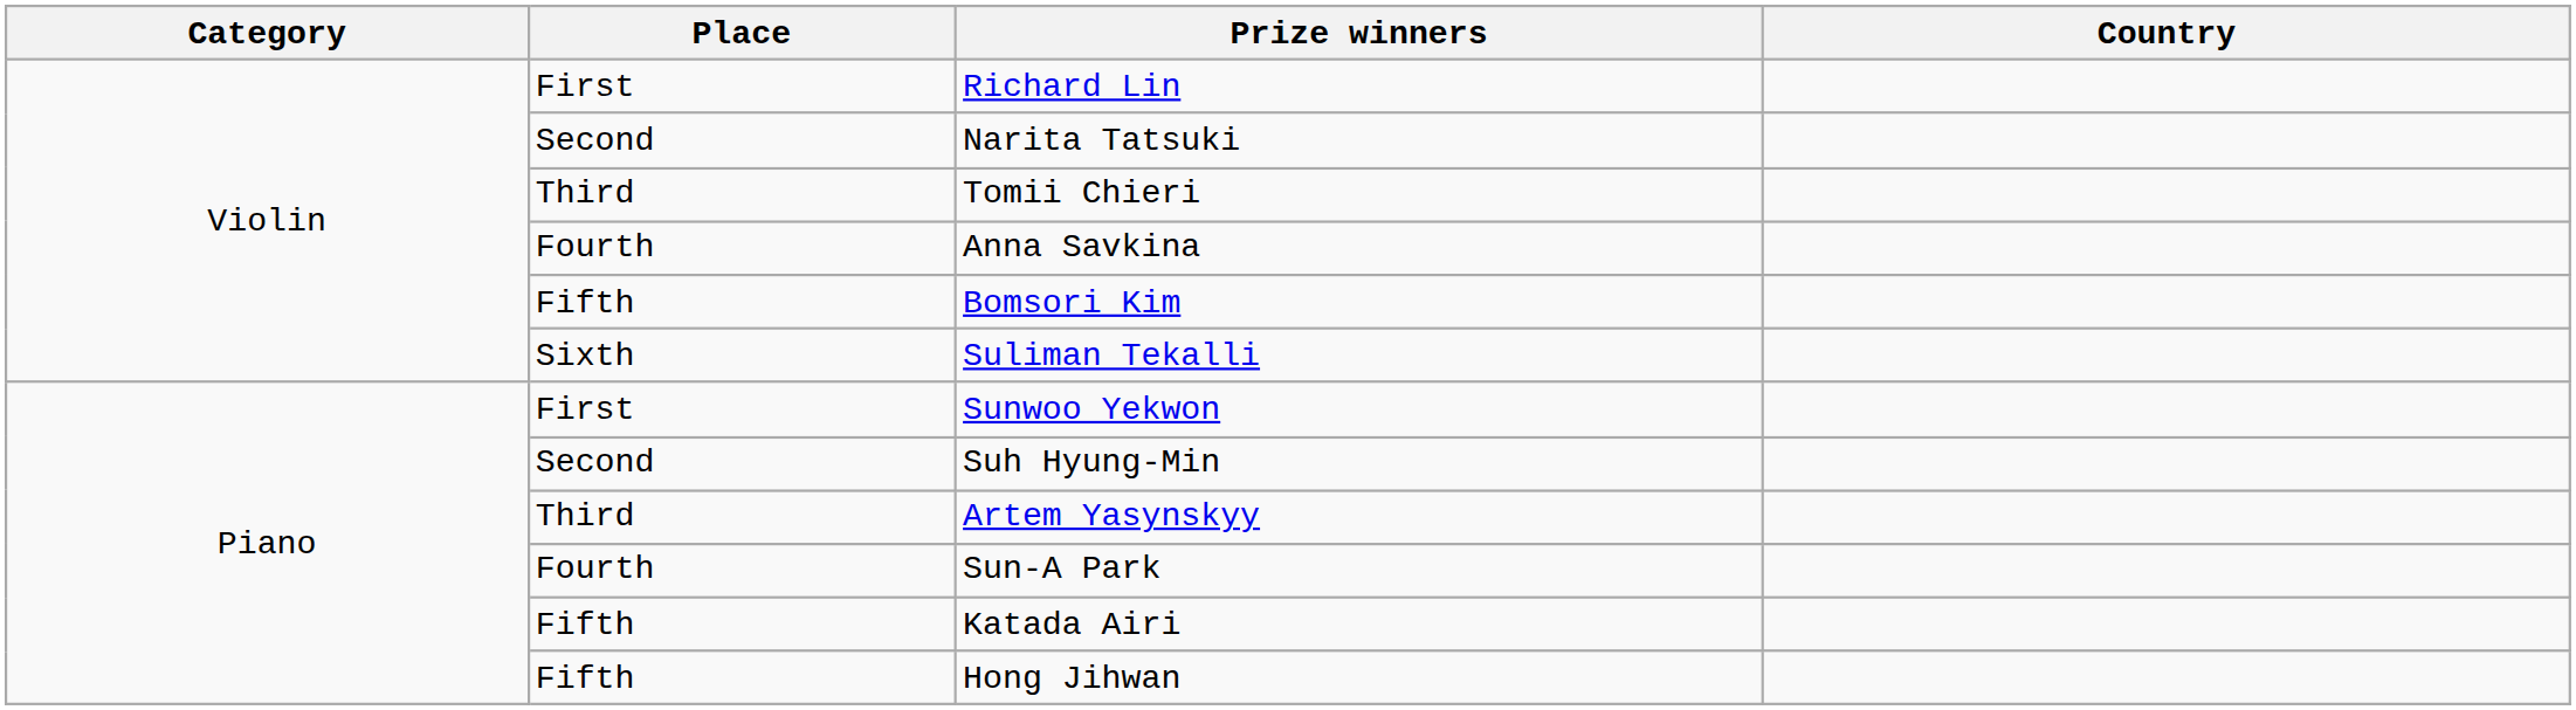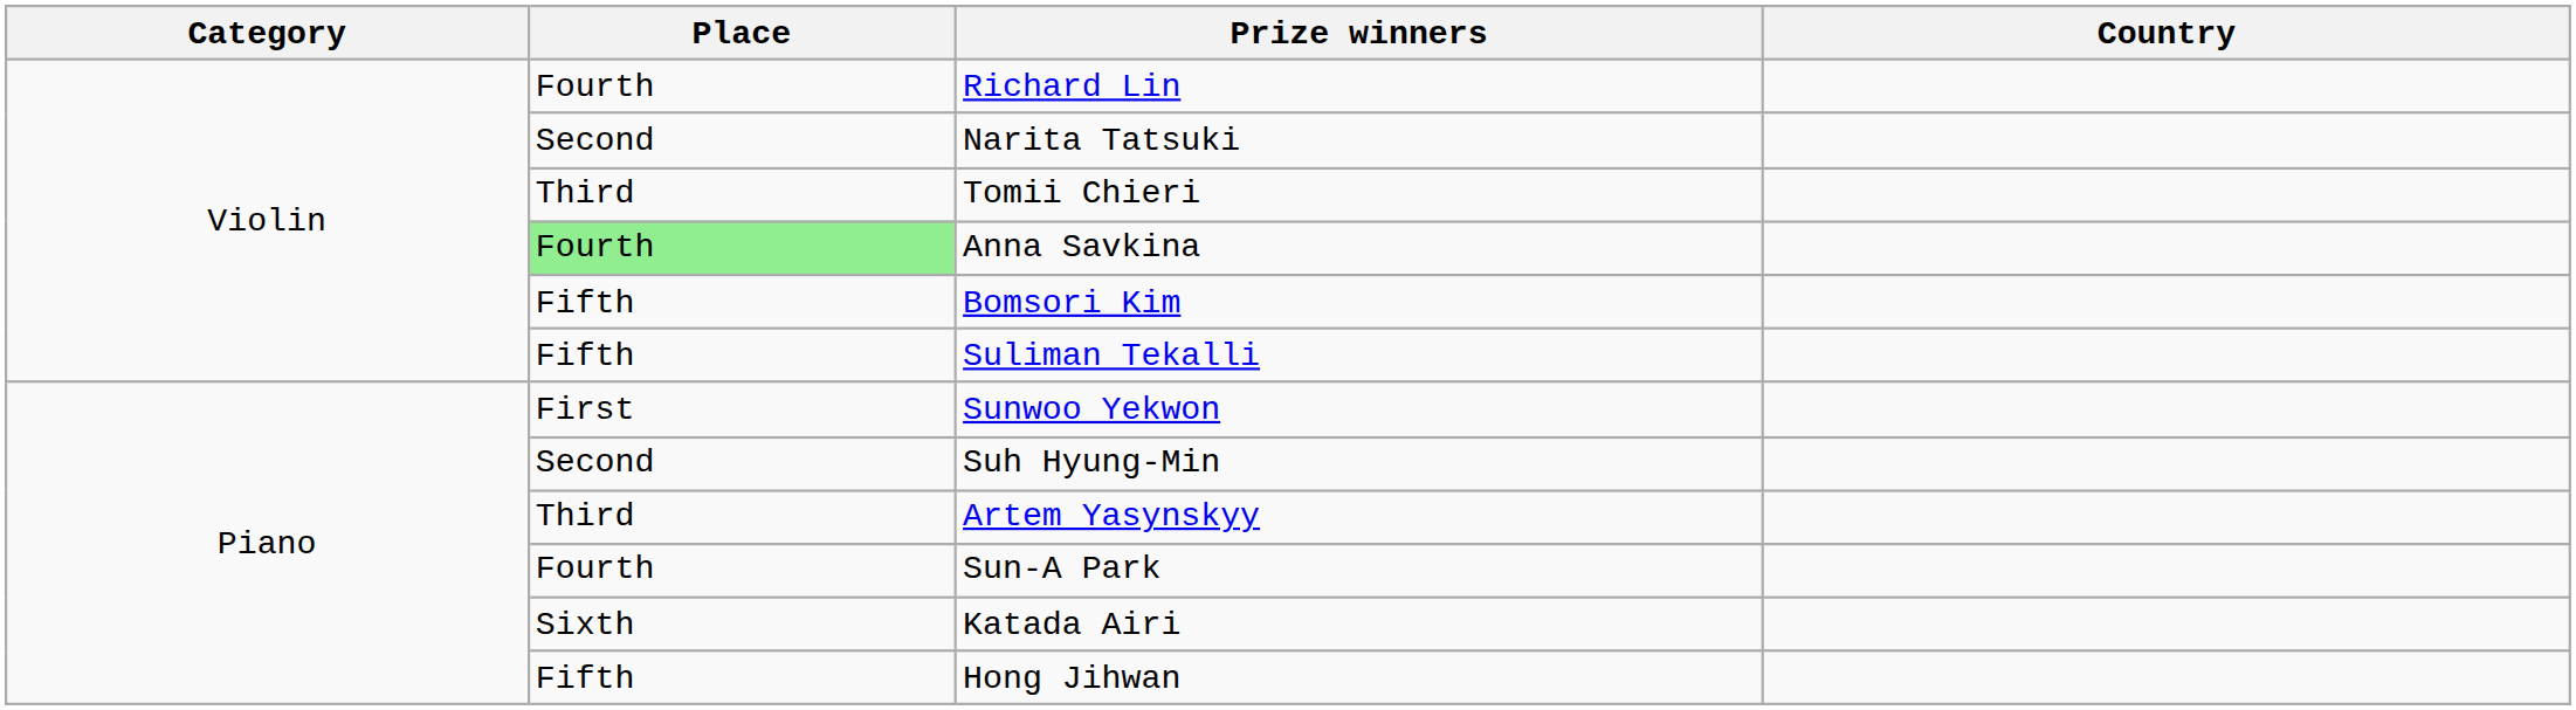 <table class="wikitable" width="80%">
 <tr>
 <th width=50>Category</th>
 <th width=50>Place</th>
 <th width=100>Prize winners</th>
 <th width=100>Country</th>
 </tr>
 <tr>
 <td rowspan="6" align=center>Violin</td>
-<td>First</td>
+<td>Fourth</td>
 <td><a href='#'>Richard Lin</a></td>
 <td></td>
 </tr>
 <tr>
 <td>Second</td>
 <td>Narita Tatsuki</td>
 <td></td>
 </tr>
 <tr>
 <td>Third</td>
 <td>Tomii Chieri</td>
 <td></td>
 </tr>
 <tr>
-<td>Fourth</td>
+<td style="background: lightgreen;">Fourth</td>
 <td>Anna Savkina</td>
 <td></td>
 </tr>
 <tr>
 <td>Fifth</td>
 <td><a href='#'>Bomsori Kim</a></td>
 <td></td>
 </tr>
 <tr>
-<td>Sixth</td>
+<td>Fifth</td>
 <td><a href='#'>Suliman Tekalli</a></td>
 <td></td>
 </tr>
 <tr>
 <td rowspan="6" align=center>Piano</td>
 <td>First</td>
 <td><a href='#'>Sunwoo Yekwon</a></td>
 <td></td>
 </tr>
 <tr>
 <td>Second</td>
 <td>Suh Hyung-Min</td>
 <td></td>
 </tr>
 <tr>
 <td>Third</td>
 <td><a href='#'>Artem Yasynskyy</a></td>
 <td></td>
 </tr>
 <tr>
 <td>Fourth</td>
 <td>Sun-A Park</td>
 <td></td>
 </tr>
 <tr>
-<td>Fifth</td>
+<td>Sixth</td>
 <td>Katada Airi</td>
 <td></td>
 </tr>
 <tr>
 <td>Fifth</td>
 <td>Hong Jihwan</td>
 <td></td>
 </tr>
 </table>
